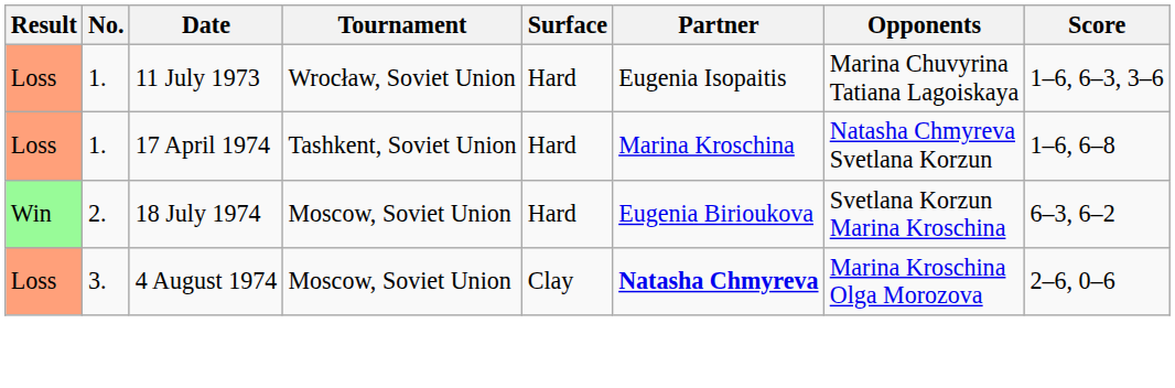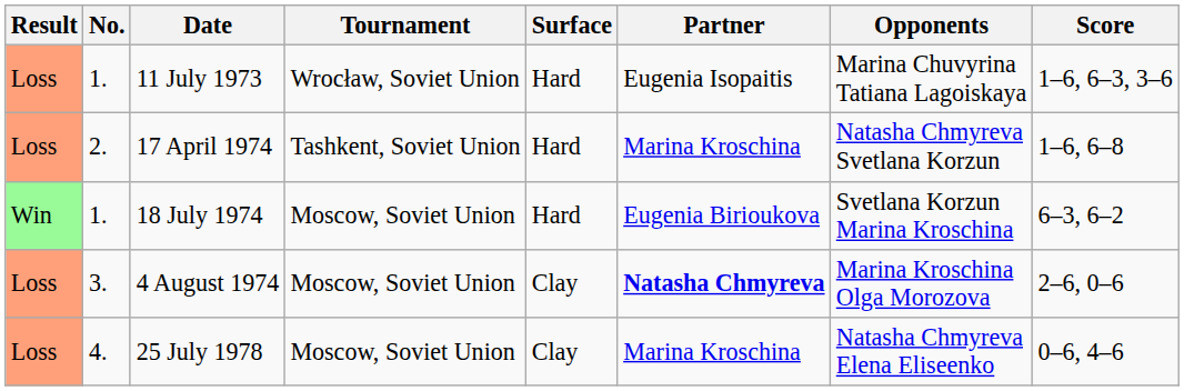 <table class="sortable wikitable" style="font-size:97%;">
 <tr>
 <th>Result</th>
 <th>No.</th>
 <th>Date</th>
 <th>Tournament</th>
 <th>Surface</th>
 <th>Partner</th>
 <th>Opponents</th>
 <th>Score</th>
 </tr>
 <tr>
 <td style="background:#ffa07a;">Loss</td>
 <td>1.</td>
 <td>11 July 1973</td>
 <td>Wrocław, Soviet Union</td>
 <td>Hard</td>
 <td> Eugenia Isopaitis</td>
 <td> Marina Chuvyrina <br>  Tatiana Lagoiskaya</td>
 <td>1–6, 6–3, 3–6</td>
 </tr>
 <tr>
 <td style="background:#ffa07a;">Loss</td>
-<td>1.</td>
+<td>2.</td>
 <td>17 April 1974</td>
 <td>Tashkent, Soviet Union</td>
 <td>Hard</td>
 <td> <a href='#'>Marina Kroschina</a></td>
 <td> <a href='#'>Natasha Chmyreva</a> <br>  Svetlana Korzun</td>
 <td>1–6, 6–8</td>
 </tr>
 <tr>
 <td style="background:#98fb98;">Win</td>
-<td>2.</td>
+<td>1.</td>
 <td>18 July 1974</td>
 <td>Moscow, Soviet Union</td>
 <td>Hard</td>
 <td> <a href='#'>Eugenia Birioukova</a></td>
 <td> Svetlana Korzun <br>  <a href='#'>Marina Kroschina</a></td>
 <td>6–3, 6–2</td>
 </tr>
 <tr>
 <td style="background:#ffa07a;">Loss</td>
 <td>3.</td>
 <td>4 August 1974</td>
 <td>Moscow, Soviet Union</td>
 <td>Clay</td>
 <td><strong> <a href='#'>Natasha Chmyreva</a></strong></td>
 <td> <a href='#'>Marina Kroschina</a> <br> <a href='#'>Olga Morozova</a></td>
 <td>2–6, 0–6</td>
 </tr>
+<tr>
+<td style="background:#ffa07a;">Loss</td>
+<td>4.</td>
+<td>25 July 1978</td>
+<td>Moscow, Soviet Union</td>
+<td>Clay</td>
+<td> <a href='#'>Marina Kroschina</a></td>
+<td> <a href='#'>Natasha Chmyreva</a> <br> <a href='#'>Elena Eliseenko</a></td>
+<td>0–6, 4–6</td>
+</tr>
 </table>
